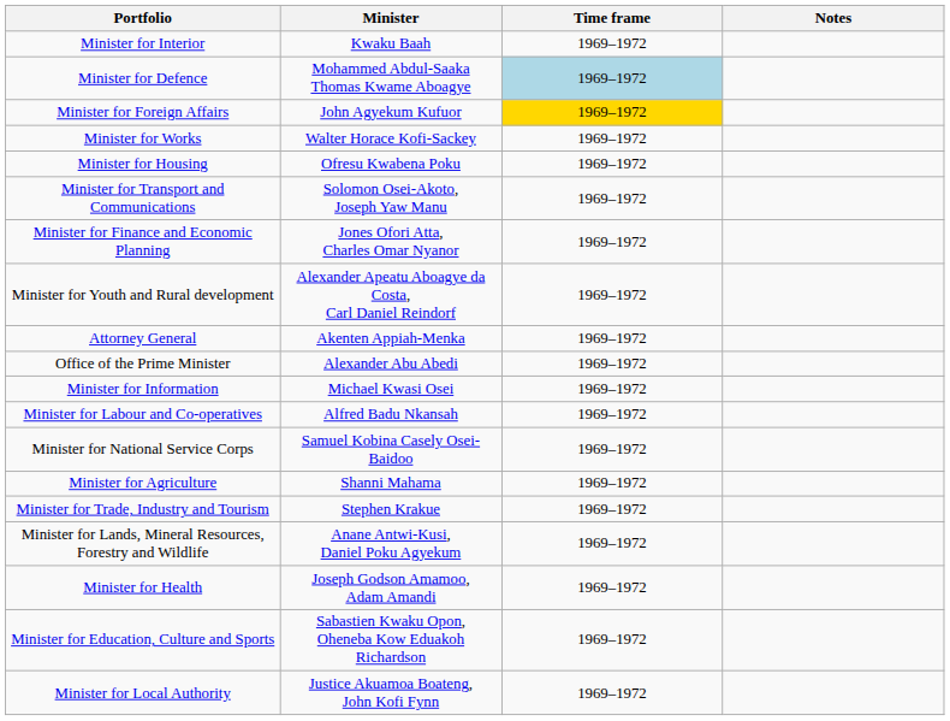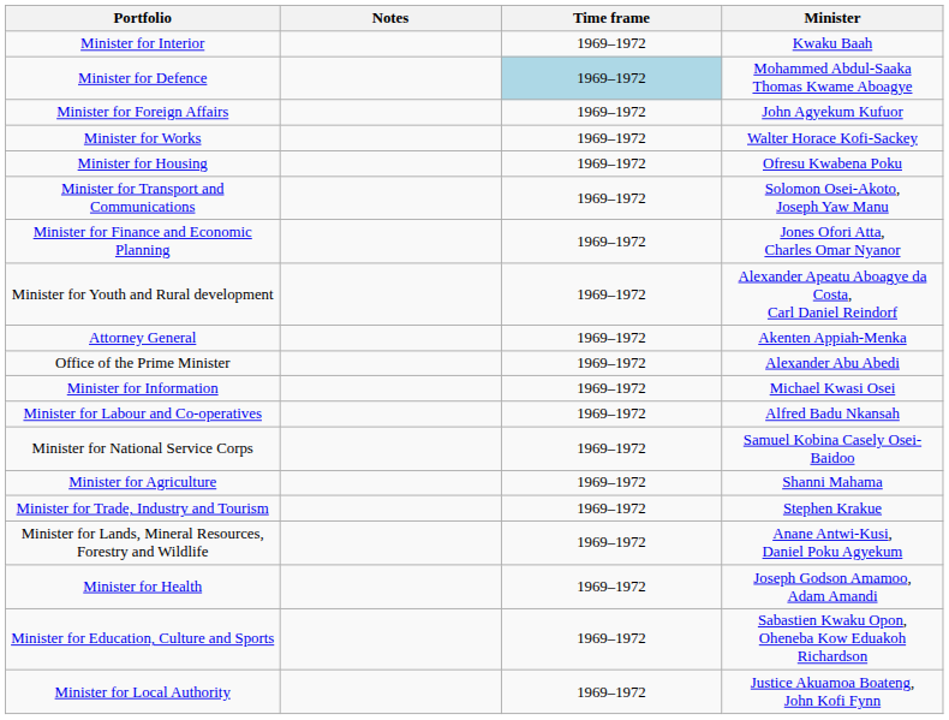 <table class="wikitable" style="font-size:90%; text-align:center;">
 <tr>
 <th width=250>Portfolio</th>
+<th width=200>Notes</th>
+<th width=200>Time frame</th>
 <th width=200>Minister</th>
-<th width=200>Time frame</th>
-<th width=200>Notes</th>
 </tr>
 <tr>
 <td><a href='#'>Minister for Interior</a></td>
+<td></td>
+<td>1969–1972</td>
 <td><a href='#'>Kwaku Baah</a></td>
-<td>1969–1972</td>
-<td></td>
 </tr>
 <tr>
 <td><a href='#'>Minister for Defence</a></td>
+<td></td>
+<td style="background: lightblue;">1969–1972</td>
 <td><a href='#'>Mohammed Abdul-Saaka</a><br><a href='#'>Thomas Kwame Aboagye</a></td>
-<td style="background: lightblue;">1969–1972</td>
-<td></td>
 </tr>
 <tr>
 <td><a href='#'>Minister for Foreign Affairs</a></td>
+<td></td>
+<td>1969–1972</td>
 <td><a href='#'>John Agyekum Kufuor</a></td>
-<td style="background: gold;">1969–1972</td>
-<td></td>
 </tr>
 <tr>
 <td><a href='#'>Minister for Works</a></td>
+<td></td>
+<td>1969–1972</td>
 <td><a href='#'>Walter Horace Kofi-Sackey</a></td>
-<td>1969–1972</td>
-<td></td>
 </tr>
 <tr>
 <td><a href='#'>Minister for Housing</a></td>
+<td></td>
+<td>1969–1972</td>
 <td><a href='#'>Ofresu Kwabena Poku</a></td>
-<td>1969–1972</td>
-<td></td>
 </tr>
 <tr>
 <td><a href='#'>Minister for Transport and Communications</a></td>
+<td></td>
+<td>1969–1972</td>
 <td><a href='#'>Solomon Osei-Akoto</a>,<br><a href='#'>Joseph Yaw Manu</a></td>
-<td>1969–1972</td>
-<td></td>
 </tr>
 <tr>
 <td><a href='#'>Minister for Finance and Economic Planning</a></td>
+<td></td>
+<td>1969–1972</td>
 <td><a href='#'>Jones Ofori Atta</a>,<br><a href='#'>Charles Omar Nyanor</a></td>
-<td>1969–1972</td>
-<td></td>
 </tr>
 <tr>
 <td>Minister for Youth and Rural development</td>
+<td></td>
+<td>1969–1972</td>
 <td><a href='#'>Alexander Apeatu Aboagye da Costa</a>,<br><a href='#'>Carl Daniel Reindorf</a></td>
-<td>1969–1972</td>
-<td></td>
 </tr>
 <tr>
 <td><a href='#'>Attorney General</a></td>
+<td></td>
+<td>1969–1972</td>
 <td><a href='#'>Akenten Appiah-Menka</a></td>
-<td>1969–1972</td>
-<td></td>
 </tr>
 <tr>
 <td>Office of the Prime Minister</td>
+<td></td>
+<td>1969–1972</td>
 <td><a href='#'>Alexander Abu Abedi</a></td>
-<td>1969–1972</td>
-<td></td>
 </tr>
 <tr>
 <td><a href='#'>Minister for Information</a></td>
+<td></td>
+<td>1969–1972</td>
 <td><a href='#'>Michael Kwasi Osei</a></td>
-<td>1969–1972</td>
-<td></td>
 </tr>
 <tr>
 <td><a href='#'>Minister for Labour and Co-operatives</a></td>
+<td></td>
+<td>1969–1972</td>
 <td><a href='#'>Alfred Badu Nkansah</a></td>
-<td>1969–1972</td>
-<td></td>
 </tr>
 <tr>
 <td>Minister for National Service Corps</td>
+<td></td>
+<td>1969–1972</td>
 <td><a href='#'>Samuel Kobina Casely Osei-Baidoo</a></td>
-<td>1969–1972</td>
-<td></td>
 </tr>
 <tr>
 <td><a href='#'>Minister for Agriculture</a></td>
+<td></td>
+<td>1969–1972</td>
 <td><a href='#'>Shanni Mahama</a></td>
-<td>1969–1972</td>
-<td></td>
 </tr>
 <tr>
 <td><a href='#'>Minister for Trade, Industry and Tourism</a></td>
+<td></td>
+<td>1969–1972</td>
 <td><a href='#'>Stephen Krakue</a></td>
-<td>1969–1972</td>
-<td></td>
 </tr>
 <tr>
 <td>Minister for Lands, Mineral Resources, Forestry and Wildlife</td>
+<td></td>
+<td>1969–1972</td>
 <td><a href='#'>Anane Antwi-Kusi</a>,<br><a href='#'>Daniel Poku Agyekum</a></td>
-<td>1969–1972</td>
-<td></td>
 </tr>
 <tr>
 <td><a href='#'>Minister for Health</a></td>
+<td></td>
+<td>1969–1972</td>
 <td><a href='#'>Joseph Godson Amamoo</a>,<br><a href='#'>Adam Amandi</a></td>
-<td>1969–1972</td>
-<td></td>
 </tr>
 <tr>
 <td><a href='#'>Minister for Education, Culture and Sports</a></td>
+<td></td>
+<td>1969–1972</td>
 <td><a href='#'>Sabastien Kwaku Opon</a>,<br><a href='#'>Oheneba Kow Eduakoh Richardson</a></td>
-<td>1969–1972</td>
-<td></td>
 </tr>
 <tr>
 <td><a href='#'>Minister for Local Authority</a></td>
+<td></td>
+<td>1969–1972</td>
 <td><a href='#'>Justice Akuamoa Boateng</a>,<br><a href='#'>John Kofi Fynn</a></td>
-<td>1969–1972</td>
-<td></td>
 </tr>
 </table>
